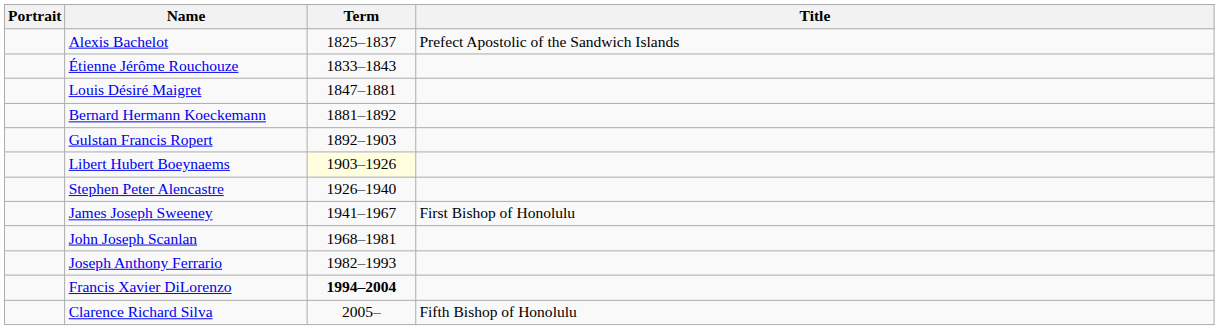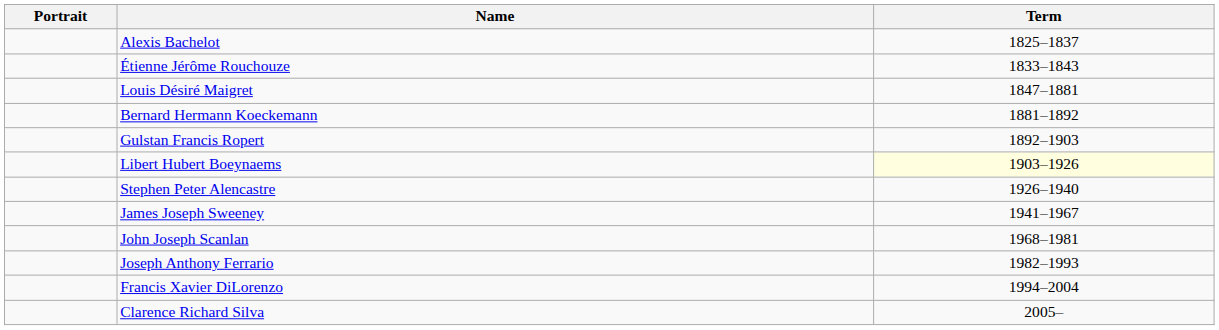 <table class=wikitable>
 <tr>
 <th width=2%>Portrait</th>
 <th width=20%>Name</th>
 <th width=9%>Term</th>
-<th>Title</th>
 </tr>
 <tr>
 <td></td>
 <td><a href='#'>Alexis Bachelot</a></td>
 <td style="text-align:center; white-space:nowrap;">1825–1837</td>
-<td>Prefect Apostolic of the Sandwich Islands</td>
 </tr>
 <tr>
 <td></td>
 <td><a href='#'>Étienne Jérôme Rouchouze</a></td>
 <td style="text-align:center; white-space:nowrap;">1833–1843</td>
-<td></td>
 </tr>
 <tr>
 <td></td>
 <td><a href='#'>Louis Désiré Maigret</a></td>
 <td style="text-align:center; white-space:nowrap;">1847–1881</td>
-<td></td>
 </tr>
 <tr>
 <td></td>
 <td><a href='#'>Bernard Hermann Koeckemann</a></td>
 <td style="text-align:center; white-space:nowrap;">1881–1892</td>
-<td></td>
 </tr>
 <tr>
 <td></td>
 <td><a href='#'>Gulstan Francis Ropert</a></td>
 <td style="text-align:center; white-space:nowrap;">1892–1903</td>
-<td></td>
 </tr>
 <tr>
 <td></td>
 <td><a href='#'>Libert Hubert Boeynaems</a></td>
 <td style="background: lightyellow; text-align:center; white-space:nowrap;">1903–1926</td>
-<td></td>
 </tr>
 <tr>
 <td></td>
 <td><a href='#'>Stephen Peter Alencastre</a></td>
 <td style="text-align:center; white-space:nowrap;">1926–1940</td>
-<td></td>
 </tr>
 <tr>
 <td></td>
 <td><a href='#'>James Joseph Sweeney</a></td>
 <td style="text-align:center; white-space:nowrap;">1941–1967</td>
-<td>First Bishop of Honolulu</td>
 </tr>
 <tr>
 <td></td>
 <td><a href='#'>John Joseph Scanlan</a></td>
 <td style="text-align:center; white-space:nowrap;">1968–1981</td>
-<td></td>
 </tr>
 <tr>
 <td></td>
 <td><a href='#'>Joseph Anthony Ferrario</a></td>
 <td style="text-align:center; white-space:nowrap;">1982–1993</td>
-<td></td>
 </tr>
 <tr>
 <td></td>
 <td><a href='#'>Francis Xavier DiLorenzo</a></td>
-<td style="text-align:center; white-space:nowrap;"><strong>1994–2004</strong></td>
-<td></td>
+<td style="text-align:center; white-space:nowrap;">1994–2004</td>
 </tr>
 <tr>
 <td></td>
 <td><a href='#'>Clarence Richard Silva</a></td>
 <td style="text-align:center; white-space:nowrap;">2005–</td>
-<td>Fifth Bishop of Honolulu</td>
 </tr>
 </table>
